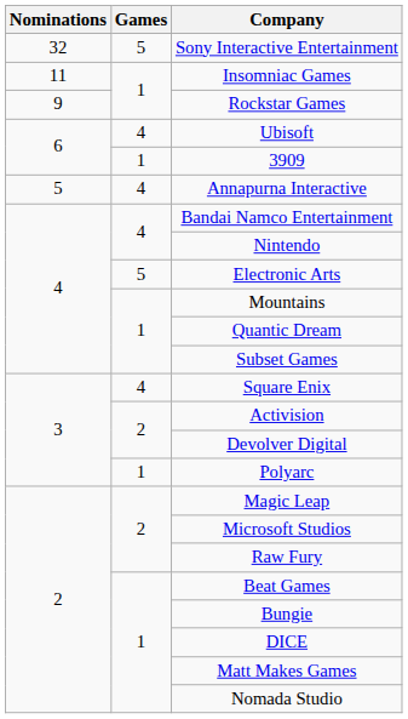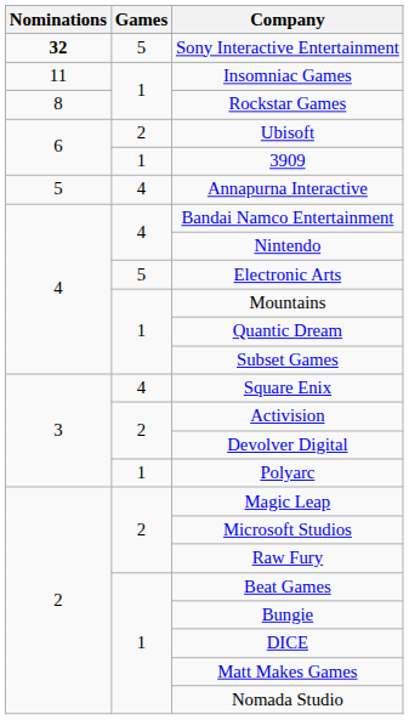 <table class="wikitable floatright" rowspan="2" style="text-align:center;" background: #f6e39c;>
 <tr>
 <th scope="col">Nominations</th>
 <th scope="col">Games</th>
 <th scope="col">Company</th>
 </tr>
 <tr>
-<td>32</td>
+<td><strong>32</strong></td>
 <td>5</td>
 <td><a href='#'>Sony Interactive Entertainment</a></td>
 </tr>
 <tr>
 <td>11</td>
 <td rowspan=2>1</td>
 <td><a href='#'>Insomniac Games</a></td>
 </tr>
 <tr>
-<td>9</td>
+<td>8</td>
 <td><a href='#'>Rockstar Games</a></td>
 </tr>
 <tr>
 <td rowspan=2>6</td>
-<td>4</td>
+<td>2</td>
 <td><a href='#'>Ubisoft</a></td>
 </tr>
 <tr>
 <td>1</td>
 <td><a href='#'>3909</a></td>
 </tr>
 <tr>
 <td>5</td>
 <td>4</td>
 <td><a href='#'>Annapurna Interactive</a></td>
 </tr>
 <tr>
 <td rowspan=6>4</td>
 <td rowspan=2>4</td>
 <td><a href='#'>Bandai Namco Entertainment</a></td>
 </tr>
 <tr>
 <td><a href='#'>Nintendo</a></td>
 </tr>
 <tr>
 <td>5</td>
 <td><a href='#'>Electronic Arts</a></td>
 </tr>
 <tr>
 <td rowspan=3>1</td>
 <td>Mountains</td>
 </tr>
 <tr>
 <td><a href='#'>Quantic Dream</a></td>
 </tr>
 <tr>
 <td><a href='#'>Subset Games</a></td>
 </tr>
 <tr>
 <td rowspan=4>3</td>
 <td>4</td>
 <td><a href='#'>Square Enix</a></td>
 </tr>
 <tr>
 <td rowspan=2>2</td>
 <td><a href='#'>Activision</a></td>
 </tr>
 <tr>
 <td><a href='#'>Devolver Digital</a></td>
 </tr>
 <tr>
 <td>1</td>
 <td><a href='#'>Polyarc</a></td>
 </tr>
 <tr>
 <td rowspan=8>2</td>
 <td rowspan=3>2</td>
 <td><a href='#'>Magic Leap</a></td>
 </tr>
 <tr>
 <td><a href='#'>Microsoft Studios</a></td>
 </tr>
 <tr>
 <td><a href='#'>Raw Fury</a></td>
 </tr>
 <tr>
 <td rowspan=5>1</td>
 <td><a href='#'>Beat Games</a></td>
 </tr>
 <tr>
 <td><a href='#'>Bungie</a></td>
 </tr>
 <tr>
 <td><a href='#'>DICE</a></td>
 </tr>
 <tr>
 <td><a href='#'>Matt Makes Games</a></td>
 </tr>
 <tr>
 <td>Nomada Studio</td>
 </tr>
 </table>
